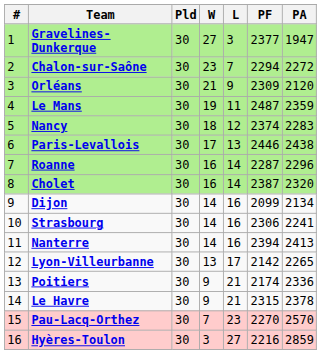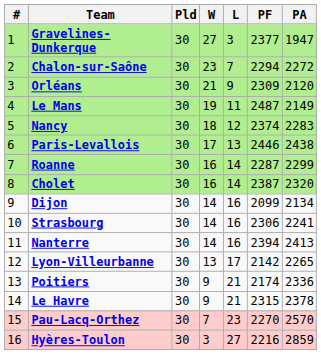 <table class=wikitable>
 <tr align=center>
 </tr>
 <tr>
 <th width=20>#</th>
 <th width=150>Team</th>
 <th width=20>Pld</th>
 <th width=20>W</th>
 <th width=20>L</th>
 <th width=30>PF</th>
 <th width=30>PA</th>
 </tr>
 <tr bgcolor=B0EE90>
 <td>1</td>
 <td align="left"><strong><a href='#'>Gravelines-Dunkerque</a></strong></td>
 <td>30</td>
 <td>27</td>
 <td>3</td>
 <td>2377</td>
 <td>1947</td>
 </tr>
 <tr bgcolor=B0EE90>
 <td>2</td>
 <td align="left"><strong><a href='#'>Chalon-sur-Saône</a></strong></td>
 <td>30</td>
 <td>23</td>
 <td>7</td>
 <td>2294</td>
 <td>2272</td>
 </tr>
 <tr bgcolor=B0EE90>
 <td>3</td>
 <td align="left"><strong><a href='#'>Orléans</a></strong></td>
 <td>30</td>
 <td>21</td>
 <td>9</td>
 <td>2309</td>
 <td>2120</td>
 </tr>
 <tr bgcolor=B0EE90>
 <td>4</td>
 <td align="left"><strong><a href='#'>Le Mans</a></strong></td>
 <td>30</td>
 <td>19</td>
 <td>11</td>
 <td>2487</td>
-<td>2359</td>
+<td>2149</td>
 </tr>
 <tr bgcolor=B0EE90>
 <td>5</td>
 <td align="left"><strong><a href='#'>Nancy</a></strong></td>
 <td>30</td>
 <td>18</td>
 <td>12</td>
 <td>2374</td>
 <td>2283</td>
 </tr>
 <tr bgcolor=B0EE90>
 <td>6</td>
 <td align="left"><strong><a href='#'>Paris-Levallois</a></strong></td>
 <td>30</td>
 <td>17</td>
 <td>13</td>
 <td>2446</td>
 <td>2438</td>
 </tr>
 <tr bgcolor=B0EE90>
 <td>7</td>
 <td align="left"><strong><a href='#'>Roanne</a></strong></td>
 <td>30</td>
 <td>16</td>
 <td>14</td>
 <td>2287</td>
-<td>2296</td>
+<td>2299</td>
 </tr>
 <tr bgcolor=B0EE90>
 <td>8</td>
 <td align="left"><strong><a href='#'>Cholet</a></strong></td>
 <td>30</td>
 <td>16</td>
 <td>14</td>
 <td>2387</td>
 <td>2320</td>
 </tr>
 <tr>
 <td>9</td>
 <td align="left"><strong><a href='#'>Dijon</a></strong></td>
 <td>30</td>
 <td>14</td>
 <td>16</td>
 <td>2099</td>
 <td>2134</td>
 </tr>
 <tr>
 <td>10</td>
 <td align="left"><strong><a href='#'>Strasbourg</a></strong></td>
 <td>30</td>
 <td>14</td>
 <td>16</td>
 <td>2306</td>
 <td>2241</td>
 </tr>
 <tr>
 <td>11</td>
 <td align="left"><strong><a href='#'>Nanterre</a></strong></td>
 <td>30</td>
 <td>14</td>
 <td>16</td>
 <td>2394</td>
 <td>2413</td>
 </tr>
 <tr>
 <td>12</td>
 <td align="left"><strong><a href='#'>Lyon-Villeurbanne</a></strong></td>
 <td>30</td>
 <td>13</td>
 <td>17</td>
 <td>2142</td>
 <td>2265</td>
 </tr>
 <tr>
 <td>13</td>
 <td align="left"><strong><a href='#'>Poitiers</a></strong></td>
 <td>30</td>
 <td>9</td>
 <td>21</td>
 <td>2174</td>
 <td>2336</td>
 </tr>
 <tr>
 <td>14</td>
 <td align="left"><strong><a href='#'>Le Havre</a></strong></td>
 <td>30</td>
 <td>9</td>
 <td>21</td>
 <td>2315</td>
 <td>2378</td>
 </tr>
 <tr bgcolor=FFCCCC>
 <td>15</td>
 <td align="left"><strong><a href='#'>Pau-Lacq-Orthez</a></strong></td>
 <td>30</td>
 <td>7</td>
 <td>23</td>
 <td>2270</td>
 <td>2570</td>
 </tr>
 <tr bgcolor=FFCCCC>
 <td>16</td>
 <td align="left"><strong><a href='#'>Hyères-Toulon</a></strong></td>
 <td>30</td>
 <td>3</td>
 <td>27</td>
 <td>2216</td>
 <td>2859</td>
 </tr>
 </table>
